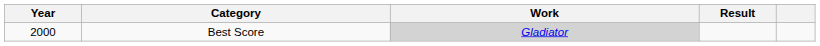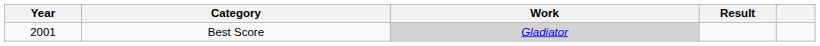 <table class="wikitable">
 <tr>
 <th style="width:5%;">Year</th>
 <th style="width:20%;">Category</th>
 <th style="width:20%;">Work</th>
 <th style="width:5%;">Result</th>
 <th style="width:2.5%;"></th>
 </tr>
 <tr>
-<td style="text-align:center;">2000</td>
+<td style="text-align:center;">2001</td>
 <td style="text-align:center;">Best Score</td>
 <td style="background: lightgrey; text-align:center;"><em><a href='#'>Gladiator</a></em></td>
 <td></td>
 <td style="text-align:center;"></td>
 </tr>
 </table>
